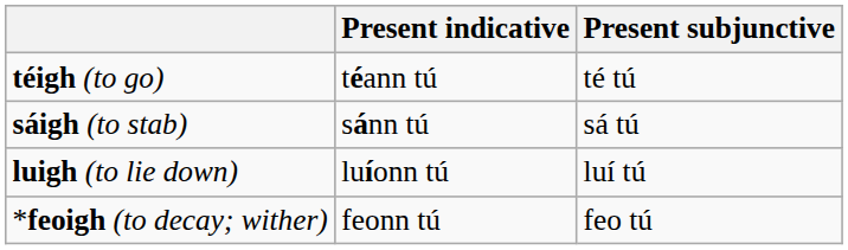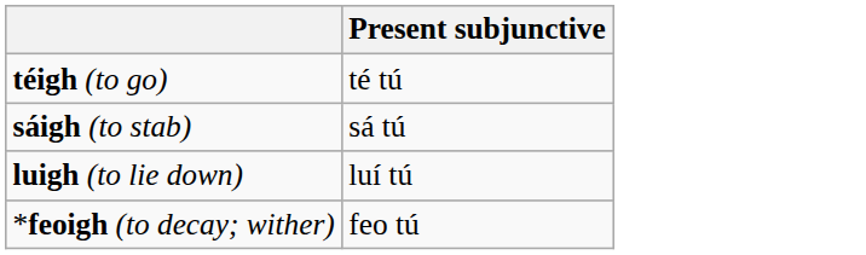 <table class="wikitable">
 <tr>
 <th></th>
-<th>Present indicative</th>
 <th>Present subjunctive</th>
 </tr>
 <tr>
 <td><strong>téigh</strong> <em>(to go)</em></td>
-<td>t<strong>é</strong>ann tú</td>
 <td>té tú</td>
 </tr>
 <tr>
 <td><strong>sáigh</strong> <em>(to stab)</em></td>
-<td>s<strong>á</strong>nn tú</td>
 <td>sá tú</td>
 </tr>
 <tr>
 <td><strong>luigh</strong> <em>(to lie down)</em></td>
-<td>lu<strong>í</strong>onn tú</td>
 <td>luí tú</td>
 </tr>
 <tr>
 <td>*<strong>feoigh</strong> <em>(to decay; wither)</em></td>
-<td>feonn tú</td>
 <td>feo tú</td>
 </tr>
 </table>
